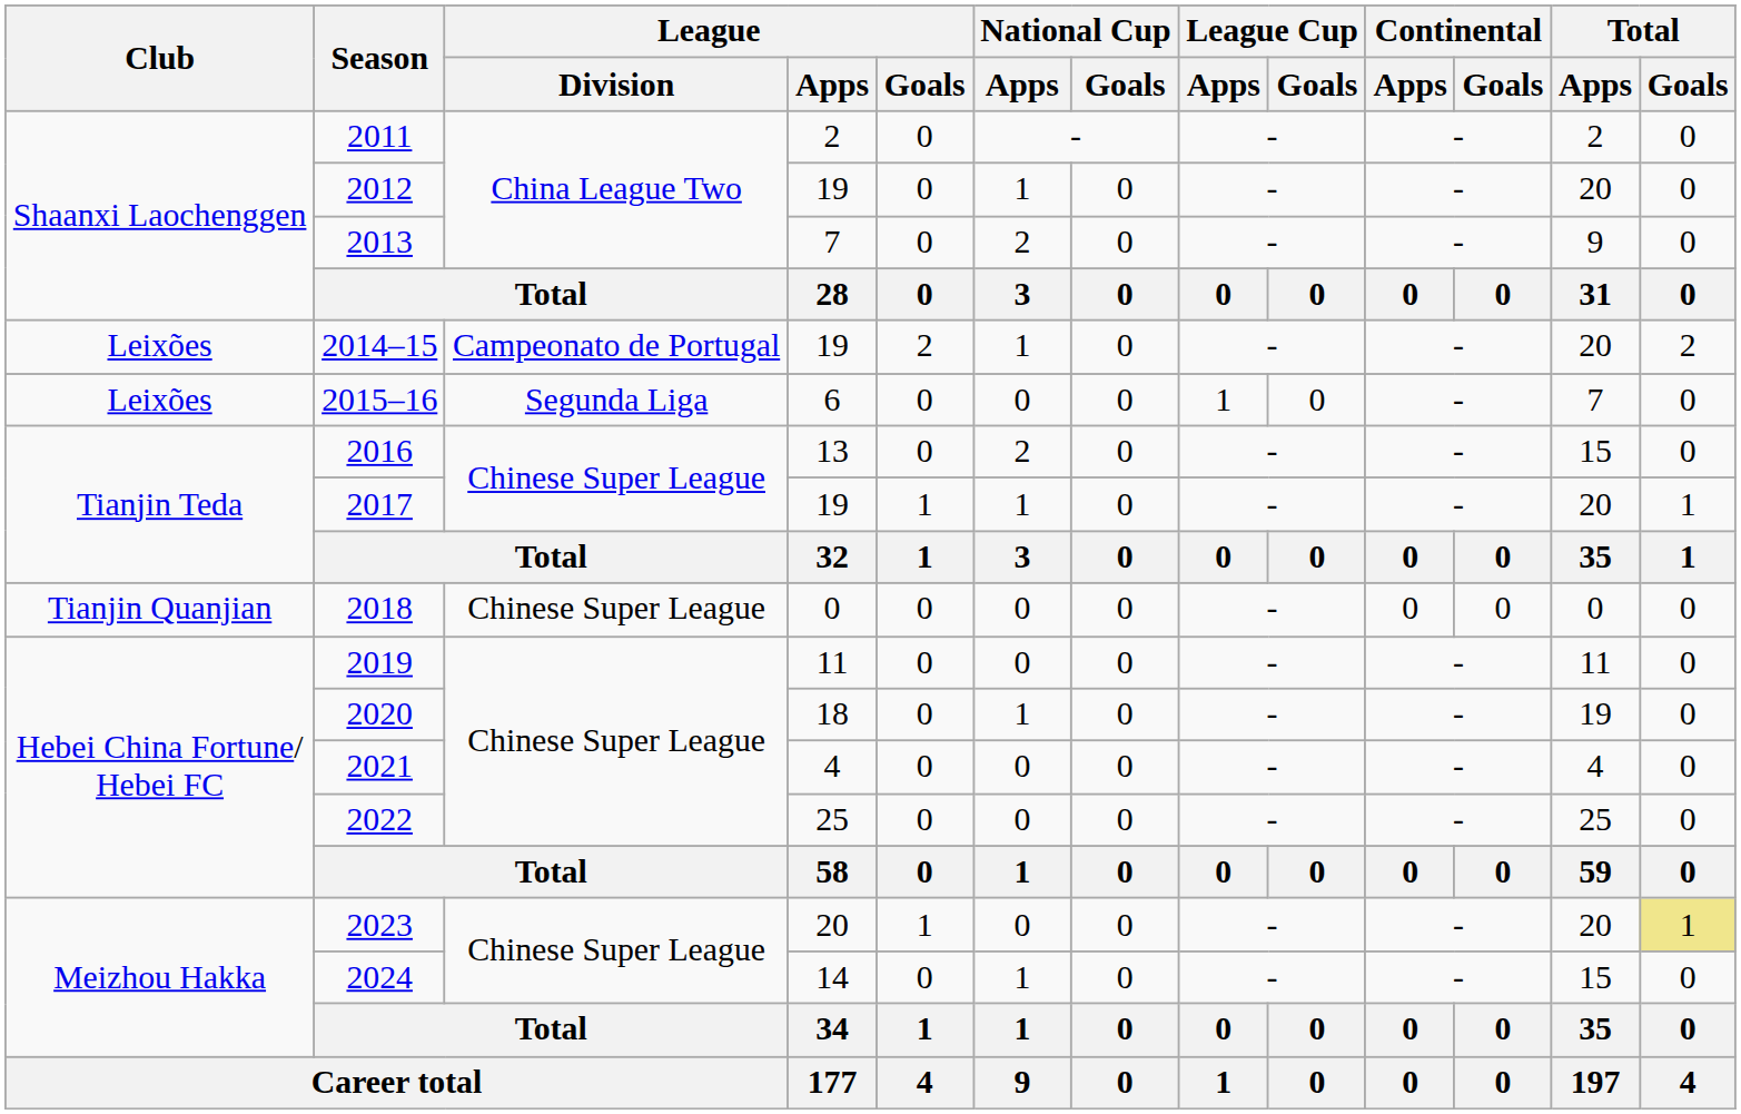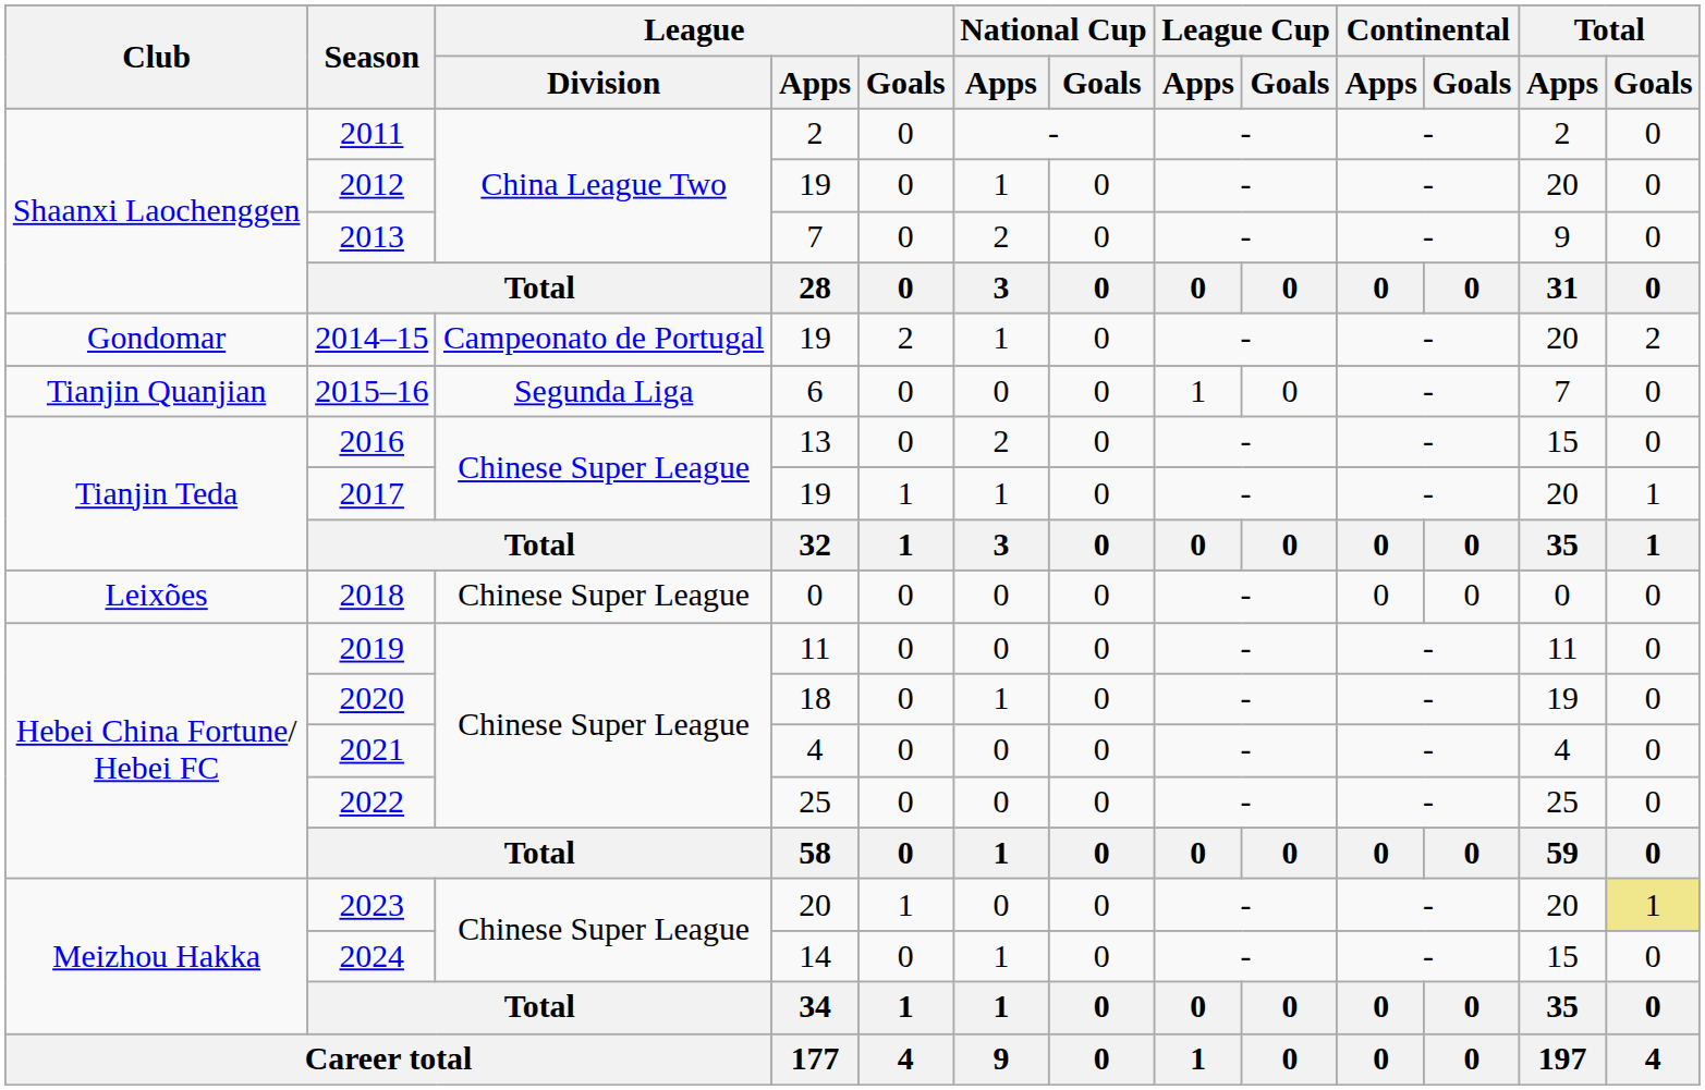 <table class="wikitable" style="text-align: center">
 <tr>
 <th rowspan="2">Club</th>
 <th rowspan="2">Season</th>
 <th colspan="3">League</th>
 <th colspan="2">National Cup</th>
 <th colspan="2">League Cup</th>
 <th colspan="2">Continental</th>
 <th colspan="2">Total</th>
 </tr>
 <tr>
 <th>Division</th>
 <th>Apps</th>
 <th>Goals</th>
 <th>Apps</th>
 <th>Goals</th>
 <th>Apps</th>
 <th>Goals</th>
 <th>Apps</th>
 <th>Goals</th>
 <th>Apps</th>
 <th>Goals</th>
 </tr>
 <tr>
 <td rowspan="4"><a href='#'>Shaanxi Laochenggen</a></td>
 <td><a href='#'>2011</a></td>
 <td rowspan="3"><a href='#'>China League Two</a></td>
 <td>2</td>
 <td>0</td>
 <td colspan="2">-</td>
 <td colspan="2">-</td>
 <td colspan="2">-</td>
 <td>2</td>
 <td>0</td>
 </tr>
 <tr>
 <td><a href='#'>2012</a></td>
 <td>19</td>
 <td>0</td>
 <td>1</td>
 <td>0</td>
 <td colspan="2">-</td>
 <td colspan="2">-</td>
 <td>20</td>
 <td>0</td>
 </tr>
 <tr>
 <td><a href='#'>2013</a></td>
 <td>7</td>
 <td>0</td>
 <td>2</td>
 <td>0</td>
 <td colspan="2">-</td>
 <td colspan="2">-</td>
 <td>9</td>
 <td>0</td>
 </tr>
 <tr>
 <th colspan="2"><strong>Total</strong></th>
 <th>28</th>
 <th>0</th>
 <th>3</th>
 <th>0</th>
 <th>0</th>
 <th>0</th>
 <th>0</th>
 <th>0</th>
 <th>31</th>
 <th>0</th>
 </tr>
 <tr>
-<td><a href='#'>Leixões</a></td>
+<td><a href='#'>Gondomar</a></td>
 <td><a href='#'>2014–15</a></td>
 <td><a href='#'>Campeonato de Portugal</a></td>
 <td>19</td>
 <td>2</td>
 <td>1</td>
 <td>0</td>
 <td colspan="2">-</td>
 <td colspan="2">-</td>
 <td>20</td>
 <td>2</td>
 </tr>
 <tr>
-<td><a href='#'>Leixões</a></td>
+<td><a href='#'>Tianjin Quanjian</a></td>
 <td><a href='#'>2015–16</a></td>
 <td><a href='#'>Segunda Liga</a></td>
 <td>6</td>
 <td>0</td>
 <td>0</td>
 <td>0</td>
 <td>1</td>
 <td>0</td>
 <td colspan="2">-</td>
 <td>7</td>
 <td>0</td>
 </tr>
 <tr>
 <td rowspan="3"><a href='#'>Tianjin Teda</a></td>
 <td><a href='#'>2016</a></td>
 <td rowspan="2"><a href='#'>Chinese Super League</a></td>
 <td>13</td>
 <td>0</td>
 <td>2</td>
 <td>0</td>
 <td colspan="2">-</td>
 <td colspan="2">-</td>
 <td>15</td>
 <td>0</td>
 </tr>
 <tr>
 <td><a href='#'>2017</a></td>
 <td>19</td>
 <td>1</td>
 <td>1</td>
 <td>0</td>
 <td colspan="2">-</td>
 <td colspan="2">-</td>
 <td>20</td>
 <td>1</td>
 </tr>
 <tr>
 <th colspan="2"><strong>Total</strong></th>
 <th>32</th>
 <th>1</th>
 <th>3</th>
 <th>0</th>
 <th>0</th>
 <th>0</th>
 <th>0</th>
 <th>0</th>
 <th>35</th>
 <th>1</th>
 </tr>
 <tr>
-<td><a href='#'>Tianjin Quanjian</a></td>
+<td><a href='#'>Leixões</a></td>
 <td><a href='#'>2018</a></td>
 <td>Chinese Super League</td>
 <td>0</td>
 <td>0</td>
 <td>0</td>
 <td>0</td>
 <td colspan="2">-</td>
 <td>0</td>
 <td>0</td>
 <td>0</td>
 <td>0</td>
 </tr>
 <tr>
 <td rowspan=5><a href='#'>Hebei China Fortune</a>/<br><a href='#'>Hebei FC</a></td>
 <td><a href='#'>2019</a></td>
 <td rowspan=4>Chinese Super League</td>
 <td>11</td>
 <td>0</td>
 <td>0</td>
 <td>0</td>
 <td colspan="2">-</td>
 <td colspan="2">-</td>
 <td>11</td>
 <td>0</td>
 </tr>
 <tr>
 <td><a href='#'>2020</a></td>
 <td>18</td>
 <td>0</td>
 <td>1</td>
 <td>0</td>
 <td colspan="2">-</td>
 <td colspan="2">-</td>
 <td>19</td>
 <td>0</td>
 </tr>
 <tr>
 <td><a href='#'>2021</a></td>
 <td>4</td>
 <td>0</td>
 <td>0</td>
 <td>0</td>
 <td colspan="2">-</td>
 <td colspan="2">-</td>
 <td>4</td>
 <td>0</td>
 </tr>
 <tr>
 <td><a href='#'>2022</a></td>
 <td>25</td>
 <td>0</td>
 <td>0</td>
 <td>0</td>
 <td colspan="2">-</td>
 <td colspan="2">-</td>
 <td>25</td>
 <td>0</td>
 </tr>
 <tr>
 <th colspan="2"><strong>Total</strong></th>
 <th>58</th>
 <th>0</th>
 <th>1</th>
 <th>0</th>
 <th>0</th>
 <th>0</th>
 <th>0</th>
 <th>0</th>
 <th>59</th>
 <th>0</th>
 </tr>
 <tr>
 <td rowspan=3><a href='#'>Meizhou Hakka</a></td>
 <td><a href='#'>2023</a></td>
 <td rowspan=2>Chinese Super League</td>
 <td>20</td>
 <td>1</td>
 <td>0</td>
 <td>0</td>
 <td colspan="2">-</td>
 <td colspan="2">-</td>
 <td>20</td>
 <td style="background: khaki;">1</td>
 </tr>
 <tr>
 <td><a href='#'>2024</a></td>
 <td>14</td>
 <td>0</td>
 <td>1</td>
 <td>0</td>
 <td colspan="2">-</td>
 <td colspan="2">-</td>
 <td>15</td>
 <td>0</td>
 </tr>
 <tr>
 <th colspan="2"><strong>Total</strong></th>
 <th>34</th>
 <th>1</th>
 <th>1</th>
 <th>0</th>
 <th>0</th>
 <th>0</th>
 <th>0</th>
 <th>0</th>
 <th>35</th>
 <th>0</th>
 </tr>
 <tr>
 <th colspan=3>Career total</th>
 <th>177</th>
 <th>4</th>
 <th>9</th>
 <th>0</th>
 <th>1</th>
 <th>0</th>
 <th>0</th>
 <th>0</th>
 <th>197</th>
 <th>4</th>
 </tr>
 </table>
